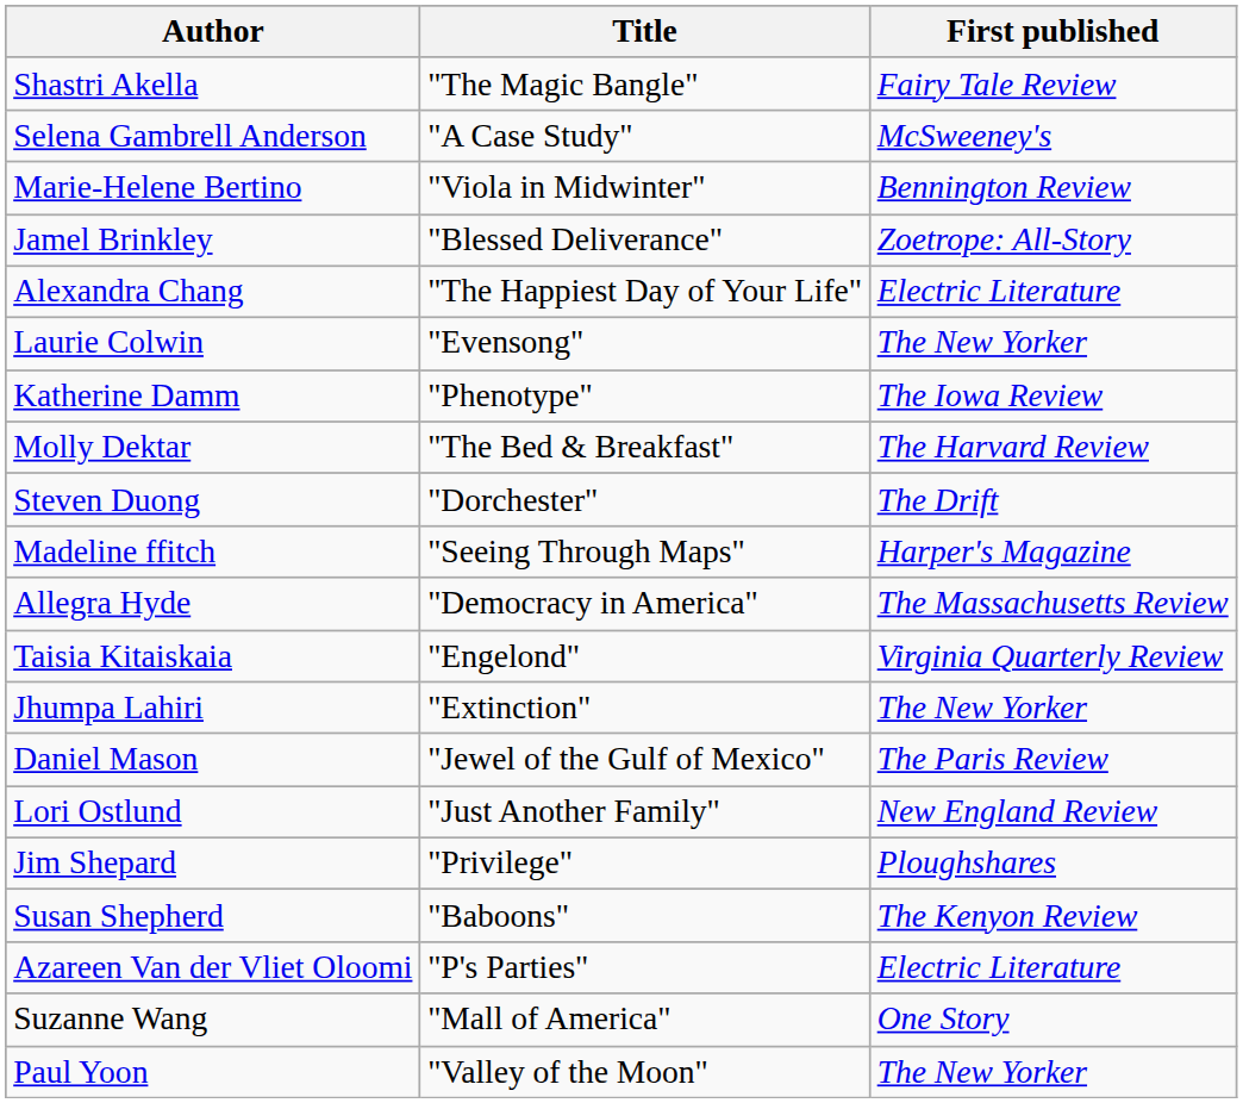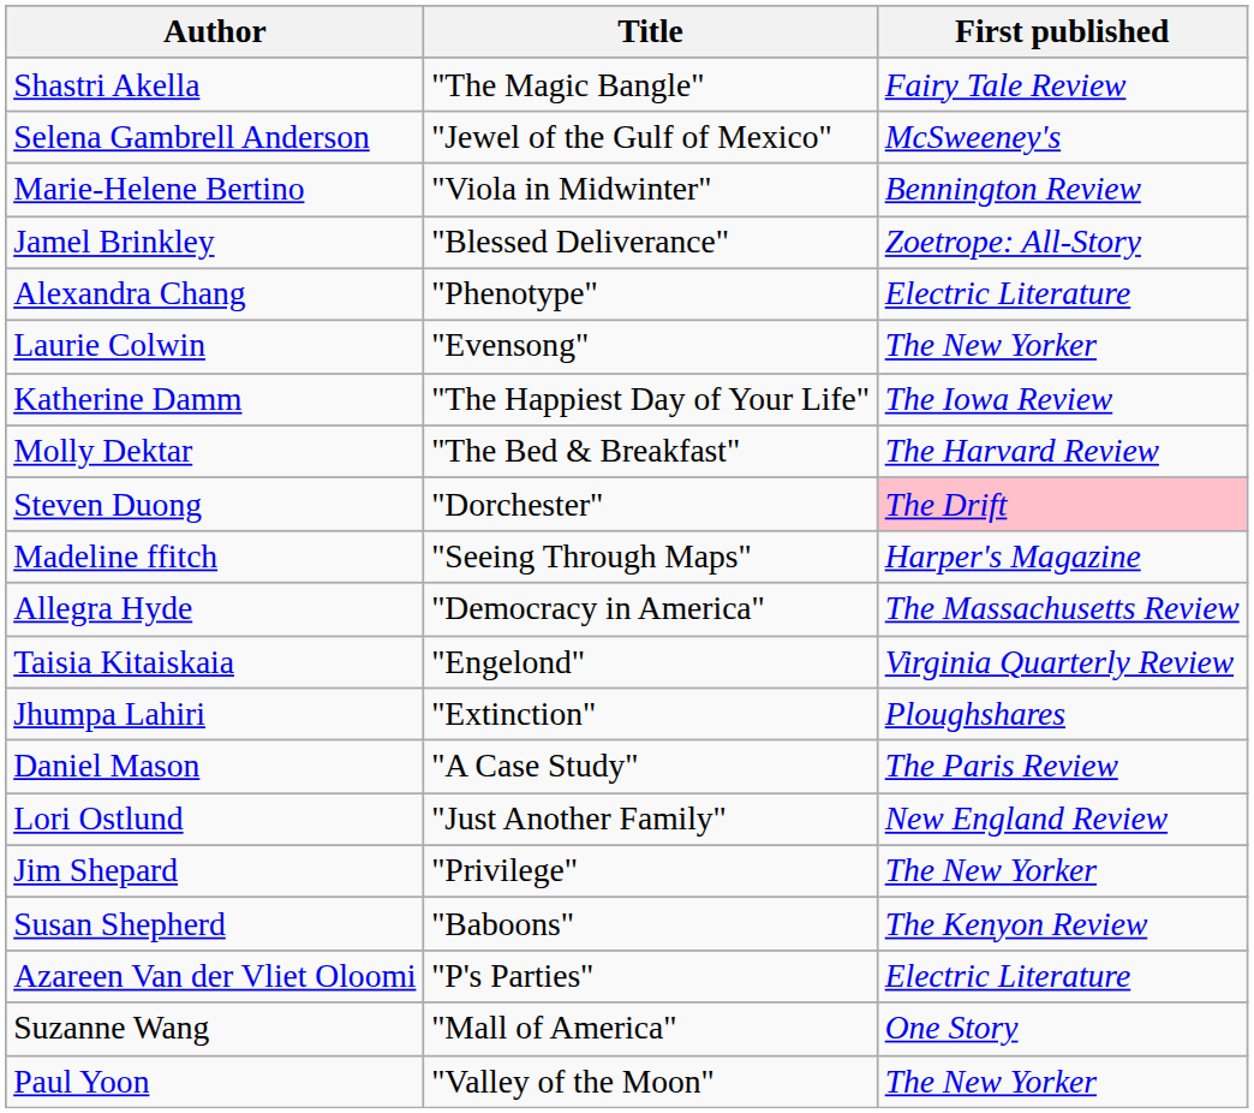 <table class="wikitable">
 <tr>
 <th>Author</th>
 <th>Title</th>
 <th>First published</th>
 </tr>
 <tr>
 <td><a href='#'>Shastri Akella</a></td>
 <td>"The Magic Bangle"</td>
 <td><em><a href='#'>Fairy Tale Review</a></em></td>
 </tr>
 <tr>
 <td><a href='#'>Selena Gambrell Anderson</a></td>
-<td>"A Case Study"</td>
+<td>"Jewel of the Gulf of Mexico"</td>
 <td><em><a href='#'>McSweeney's</a></em></td>
 </tr>
 <tr>
 <td><a href='#'>Marie-Helene Bertino</a></td>
 <td>"Viola in Midwinter"</td>
 <td><em><a href='#'>Bennington Review</a></em></td>
 </tr>
 <tr>
 <td><a href='#'>Jamel Brinkley</a></td>
 <td>"Blessed Deliverance"</td>
 <td><a href='#'><em>Zoetrope: All-Story</em></a></td>
 </tr>
 <tr>
 <td><a href='#'>Alexandra Chang</a></td>
-<td>"The Happiest Day of Your Life"</td>
+<td>"Phenotype"</td>
 <td><em><a href='#'>Electric Literature</a></em></td>
 </tr>
 <tr>
 <td><a href='#'>Laurie Colwin</a></td>
 <td>"Evensong"</td>
 <td><em><a href='#'>The New Yorker</a></em></td>
 </tr>
 <tr>
 <td><a href='#'>Katherine Damm</a></td>
-<td>"Phenotype"</td>
+<td>"The Happiest Day of Your Life"</td>
 <td><em><a href='#'>The Iowa Review</a></em></td>
 </tr>
 <tr>
 <td><a href='#'>Molly Dektar</a></td>
 <td>"The Bed & Breakfast"</td>
 <td><em><a href='#'>The Harvard Review</a></em></td>
 </tr>
 <tr>
 <td><a href='#'>Steven Duong</a></td>
 <td>"Dorchester"</td>
-<td><em><a href='#'>The Drift</a></em></td>
+<td style="background: pink;"><em><a href='#'>The Drift</a></em></td>
 </tr>
 <tr>
 <td><a href='#'>Madeline ffitch</a></td>
 <td>"Seeing Through Maps"</td>
 <td><em><a href='#'>Harper's Magazine</a></em></td>
 </tr>
 <tr>
 <td><a href='#'>Allegra Hyde</a></td>
 <td>"Democracy in America"</td>
 <td><em><a href='#'>The Massachusetts Review</a></em></td>
 </tr>
 <tr>
 <td><a href='#'>Taisia Kitaiskaia</a></td>
 <td>"Engelond"</td>
 <td><em><a href='#'>Virginia Quarterly Review</a></em></td>
 </tr>
 <tr>
 <td><a href='#'>Jhumpa Lahiri</a></td>
 <td>"Extinction"</td>
-<td><em><a href='#'>The New Yorker</a></em></td>
+<td><em><a href='#'>Ploughshares</a></em></td>
 </tr>
 <tr>
 <td><a href='#'>Daniel Mason</a></td>
-<td>"Jewel of the Gulf of Mexico"</td>
+<td>"A Case Study"</td>
 <td><em><a href='#'>The Paris Review</a></em></td>
 </tr>
 <tr>
 <td><a href='#'>Lori Ostlund</a></td>
 <td>"Just Another Family"</td>
 <td><em><a href='#'>New England Review</a></em></td>
 </tr>
 <tr>
 <td><a href='#'>Jim Shepard</a></td>
 <td>"Privilege"</td>
-<td><em><a href='#'>Ploughshares</a></em></td>
+<td><em><a href='#'>The New Yorker</a></em></td>
 </tr>
 <tr>
 <td><a href='#'>Susan Shepherd</a></td>
 <td>"Baboons"</td>
 <td><em><a href='#'>The Kenyon Review</a></em></td>
 </tr>
 <tr>
 <td><a href='#'>Azareen Van der Vliet Oloomi</a></td>
 <td>"P's Parties"</td>
 <td><em><a href='#'>Electric Literature</a></em></td>
 </tr>
 <tr>
 <td>Suzanne Wang</td>
 <td>"Mall of America"</td>
 <td><em><a href='#'>One Story</a></em></td>
 </tr>
 <tr>
 <td><a href='#'>Paul Yoon</a></td>
 <td>"Valley of the Moon"</td>
 <td><em><a href='#'>The New Yorker</a></em></td>
 </tr>
 </table>
